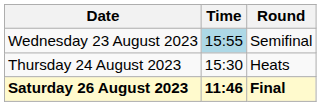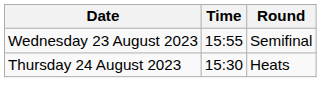 <table class="wikitable">
 <tr>
 <th>Date</th>
 <th>Time</th>
 <th>Round</th>
 </tr>
 <tr>
 <td>Wednesday 23 August 2023</td>
-<td style="background: lightblue;">15:55</td>
+<td>15:55</td>
 <td>Semifinal</td>
 </tr>
 <tr>
 <td>Thursday 24 August 2023</td>
 <td>15:30</td>
 <td>Heats</td>
 </tr>
-<tr>
-<td style=background:lemonchiffon><strong>Saturday 26 August 2023</strong></td>
-<td style=background:lemonchiffon><strong>11:46</strong></td>
-<td style=background:lemonchiffon><strong>Final</strong></td>
-</tr>
 </table>
